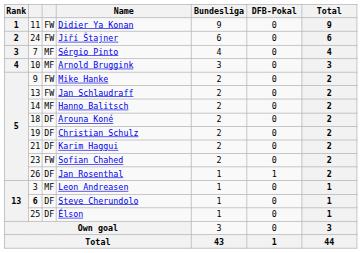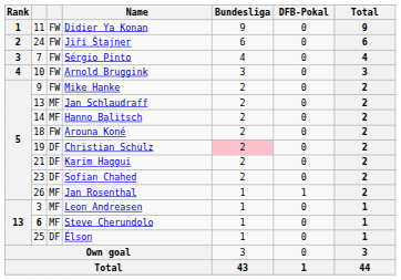 <table class="wikitable" style="text-align:center;">
 <tr>
 <th>Rank</th>
 <th width=15></th>
 <th width=15></th>
 <th width=205>Name</th>
 <th width=80>Bundesliga</th>
 <th width=80>DFB-Pokal</th>
 <th width=80>Total</th>
 </tr>
 <tr>
 <th>1</th>
 <td>11</td>
 <td>FW</td>
 <td align="left"> <a href='#'>Didier Ya Konan</a></td>
 <td>9</td>
 <td>0</td>
 <th>9</th>
 </tr>
 <tr>
 <th>2</th>
 <td>24</td>
 <td>FW</td>
 <td align="left"> <a href='#'>Jiří Štajner</a></td>
 <td>6</td>
 <td>0</td>
 <th>6</th>
 </tr>
 <tr>
 <th>3</th>
 <td>7</td>
-<td>MF</td>
+<td>FW</td>
 <td align="left"> <a href='#'>Sérgio Pinto</a></td>
 <td>4</td>
 <td>0</td>
 <th>4</th>
 </tr>
 <tr>
 <th>4</th>
 <td>10</td>
-<td>MF</td>
+<td>FW</td>
 <td align="left"> <a href='#'>Arnold Bruggink</a></td>
 <td>3</td>
 <td>0</td>
 <th>3</th>
 </tr>
 <tr>
 <th rowspan=8>5</th>
 <td>9</td>
 <td>FW</td>
 <td align="left"> <a href='#'>Mike Hanke</a></td>
 <td>2</td>
 <td>0</td>
 <th>2</th>
 </tr>
 <tr>
 <td>13</td>
-<td>FW</td>
+<td>MF</td>
 <td align="left"> <a href='#'>Jan Schlaudraff</a></td>
 <td>2</td>
 <td>0</td>
 <th>2</th>
 </tr>
 <tr>
 <td>14</td>
 <td>MF</td>
 <td align="left"> <a href='#'>Hanno Balitsch</a></td>
 <td>2</td>
 <td>0</td>
 <th>2</th>
 </tr>
 <tr>
 <td>18</td>
-<td>DF</td>
+<td>FW</td>
 <td align="left"> <a href='#'>Arouna Koné</a></td>
 <td>2</td>
 <td>0</td>
 <th>2</th>
 </tr>
 <tr>
 <td>19</td>
 <td>DF</td>
 <td align="left"> <a href='#'>Christian Schulz</a></td>
-<td>2</td>
+<td style="background: pink;">2</td>
 <td>0</td>
 <th>2</th>
 </tr>
 <tr>
 <td>21</td>
 <td>DF</td>
 <td align="left"> <a href='#'>Karim Haggui</a></td>
 <td>2</td>
 <td>0</td>
 <th>2</th>
 </tr>
 <tr>
 <td>23</td>
-<td>FW</td>
+<td>DF</td>
 <td align="left"> <a href='#'>Sofian Chahed</a></td>
 <td>2</td>
 <td>0</td>
 <th>2</th>
 </tr>
 <tr>
 <td>26</td>
-<td>DF</td>
+<td>MF</td>
 <td align="left"> <a href='#'>Jan Rosenthal</a></td>
 <td>1</td>
 <td>1</td>
 <th>2</th>
 </tr>
 <tr>
 <th rowspan=3>13</th>
 <td>3</td>
 <td>MF</td>
 <td align="left"> <a href='#'>Leon Andreasen</a></td>
 <td>1</td>
 <td>0</td>
 <th>1</th>
 </tr>
 <tr>
 <td><strong>6</strong></td>
-<td>DF</td>
+<td>MF</td>
 <td align="left"> <a href='#'>Steve Cherundolo</a></td>
 <td>1</td>
 <td>0</td>
 <th>1</th>
 </tr>
 <tr>
 <td>25</td>
 <td>DF</td>
 <td align="left"> <a href='#'>Élson</a></td>
 <td>1</td>
 <td>0</td>
 <th>1</th>
 </tr>
 <tr>
 <th colspan=4>Own goal</th>
 <td>3</td>
 <td>0</td>
 <th>3</th>
 </tr>
 <tr>
 <th colspan=4>Total</th>
 <th>43</th>
 <th>1</th>
 <th>44</th>
 </tr>
 </table>
